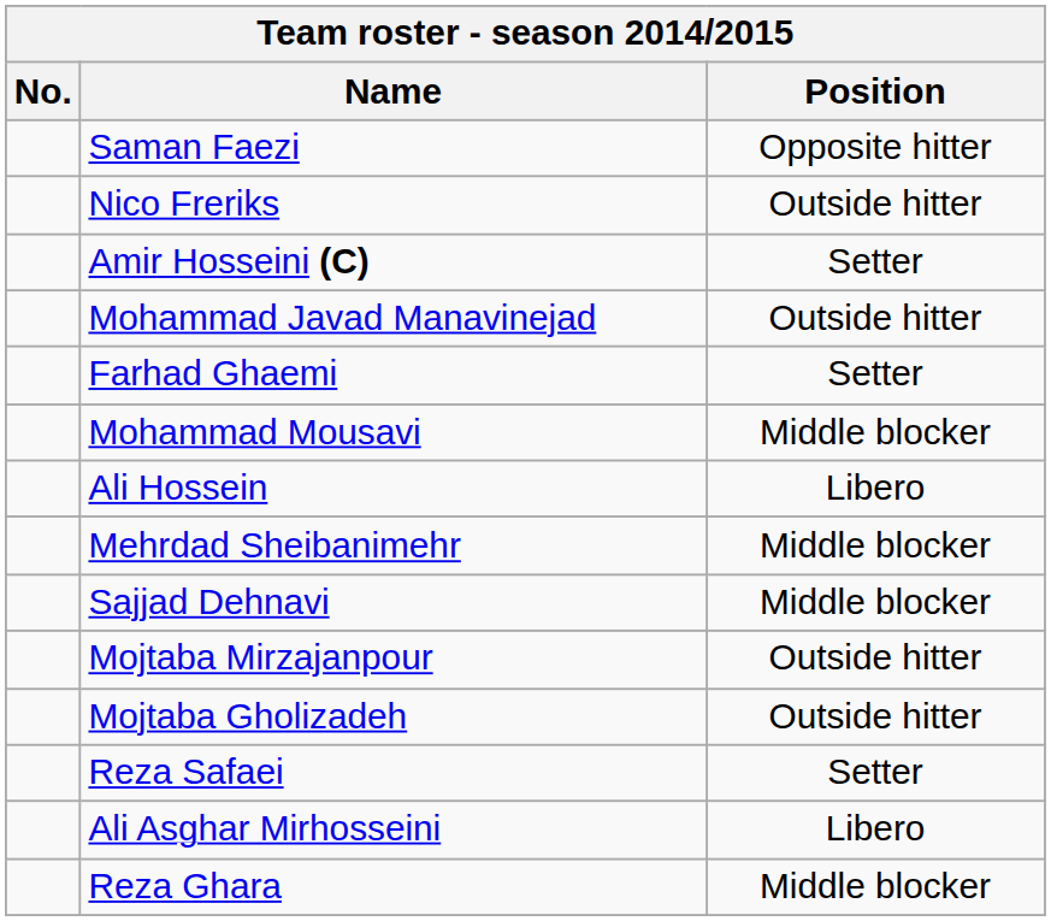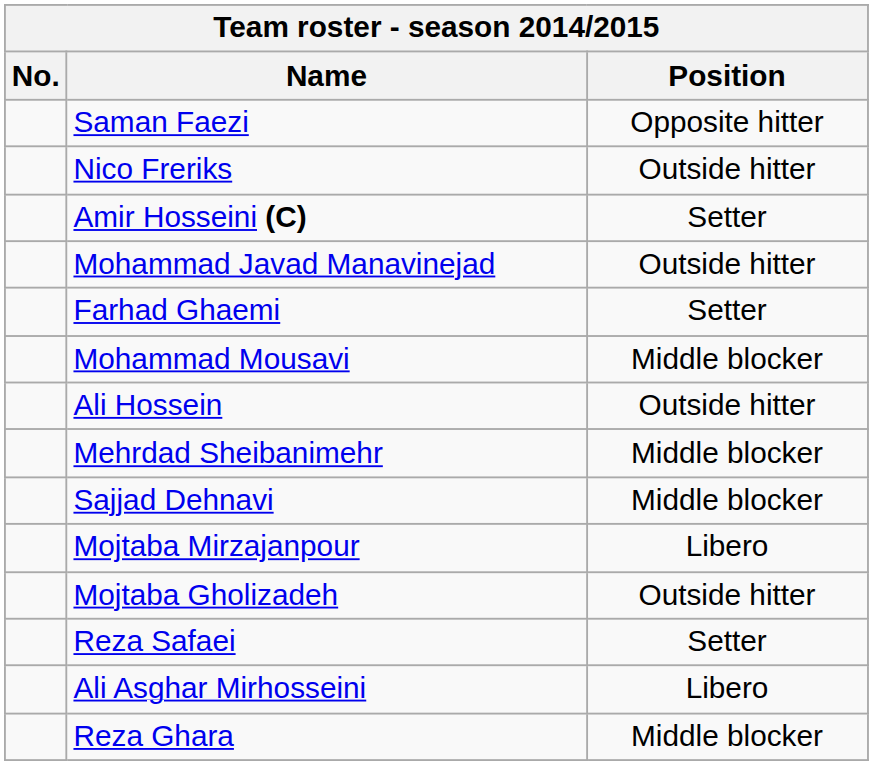 <table class="wikitable collapsible collapsed" style="font-size:100%; text-align:center;">
 <tr>
 <th colspan=3>Team roster - season 2014/2015</th>
 </tr>
 <tr>
 <th>No.</th>
 <th style="width:17em">Name</th>
 <th style="width:9em">Position</th>
 </tr>
 <tr>
 <td></td>
 <td align=left> <a href='#'>Saman Faezi</a></td>
 <td>Opposite hitter</td>
 </tr>
 <tr>
 <td></td>
 <td align=left> <a href='#'>Nico Freriks</a></td>
 <td>Outside hitter</td>
 </tr>
 <tr>
 <td></td>
 <td align=left> <a href='#'>Amir Hosseini</a> <strong>(C)</strong></td>
 <td>Setter</td>
 </tr>
 <tr>
 <td></td>
 <td align=left> <a href='#'>Mohammad Javad Manavinejad</a></td>
 <td>Outside hitter</td>
 </tr>
 <tr>
 <td></td>
 <td align=left> <a href='#'>Farhad Ghaemi</a></td>
 <td>Setter</td>
 </tr>
 <tr>
 <td></td>
 <td align=left> <a href='#'>Mohammad Mousavi</a></td>
 <td>Middle blocker</td>
 </tr>
 <tr>
 <td></td>
 <td align=left> <a href='#'>Ali Hossein</a></td>
-<td>Libero</td>
+<td>Outside hitter</td>
 </tr>
 <tr>
 <td></td>
 <td align=left> <a href='#'>Mehrdad Sheibanimehr</a></td>
 <td>Middle blocker</td>
 </tr>
 <tr>
 <td></td>
 <td align=left> <a href='#'>Sajjad Dehnavi</a></td>
 <td>Middle blocker</td>
 </tr>
 <tr>
 <td></td>
 <td align=left> <a href='#'>Mojtaba Mirzajanpour</a></td>
-<td>Outside hitter</td>
+<td>Libero</td>
 </tr>
 <tr>
 <td></td>
 <td align=left> <a href='#'>Mojtaba Gholizadeh</a></td>
 <td>Outside hitter</td>
 </tr>
 <tr>
 <td></td>
 <td align=left> <a href='#'>Reza Safaei</a></td>
 <td>Setter</td>
 </tr>
 <tr>
 <td></td>
 <td align=left> <a href='#'>Ali Asghar Mirhosseini</a></td>
 <td>Libero</td>
 </tr>
 <tr>
 <td></td>
 <td align=left> <a href='#'>Reza Ghara</a></td>
 <td>Middle blocker</td>
 </tr>
 </table>
